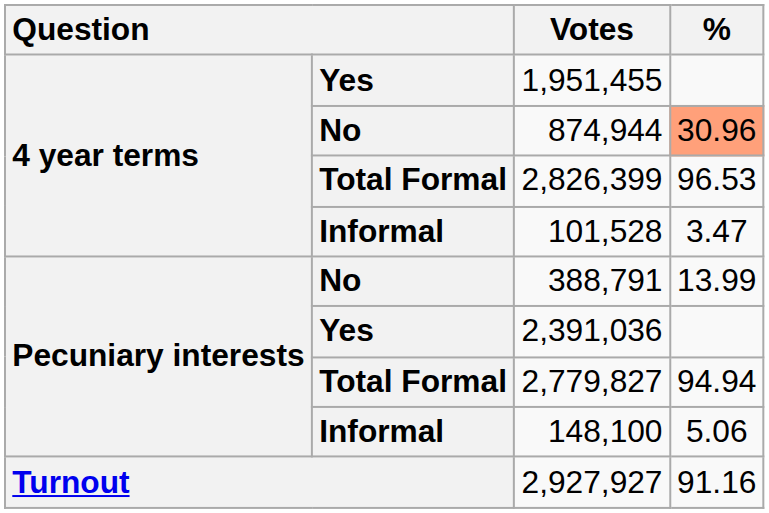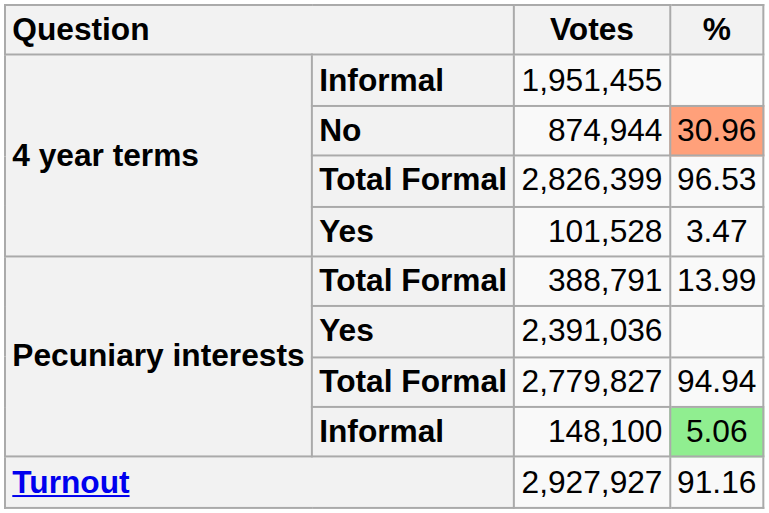 <table class="wikitable" align="center">
 <tr>
 <th colspan="2" style="text-align:left">Question</th>
 <th>Votes</th>
 <th>%</th>
 </tr>
 <tr>
 <th rowspan="4" style="text-align:left">4 year terms</th>
-<th style="text-align:left">Yes</th>
+<th style="text-align:left">Informal</th>
 <td align="right">1,951,455</td>
 <td></td>
 </tr>
 <tr>
 <th style="text-align:left">No</th>
 <td align="right">874,944</td>
 <td align="center" style="background: lightsalmon;">30.96</td>
 </tr>
 <tr>
 <th style="text-align:left">Total Formal</th>
 <td align="right">2,826,399</td>
 <td align="center">96.53</td>
 </tr>
 <tr>
-<th style="text-align:left">Informal</th>
+<th style="text-align:left">Yes</th>
 <td align="right">101,528</td>
 <td align="center">3.47</td>
 </tr>
 <tr>
 <th rowspan="4">Pecuniary interests</th>
-<th style="text-align:left">No</th>
+<th style="text-align:left">Total Formal</th>
 <td align="right">388,791</td>
 <td align="center">13.99</td>
 </tr>
 <tr>
 <th style="text-align:left">Yes</th>
 <td align="right">2,391,036</td>
 <td></td>
 </tr>
 <tr>
 <th style="text-align:left">Total Formal</th>
 <td align="right">2,779,827</td>
 <td align="center">94.94</td>
 </tr>
 <tr>
 <th style="text-align:left">Informal</th>
 <td align="right">148,100</td>
-<td align="center">5.06</td>
+<td align="center" style="background: lightgreen;">5.06</td>
 </tr>
 <tr>
 <th colspan="2" style="text-align:left"><a href='#'>Turnout</a></th>
 <td align="right">2,927,927</td>
 <td align="center">91.16</td>
 </tr>
 </table>
